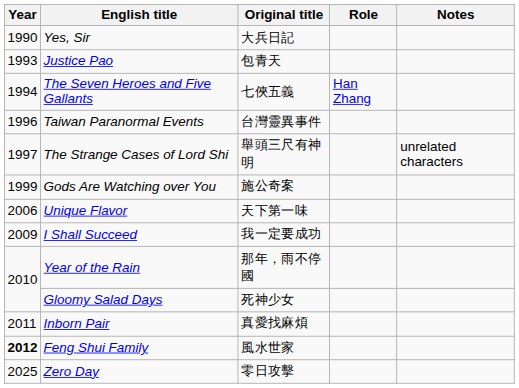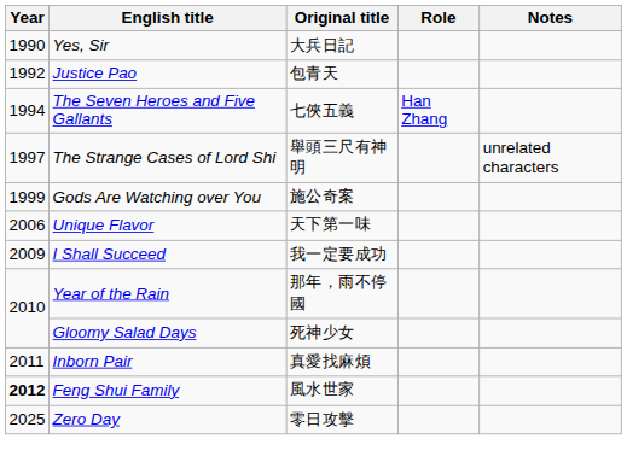 <table class="wikitable sortable">
 <tr>
 <th>Year</th>
 <th>English title</th>
 <th>Original title</th>
 <th>Role</th>
 <th class="unsortable">Notes</th>
 </tr>
 <tr>
 <td>1990</td>
 <td><em>Yes, Sir</em></td>
 <td>大兵日記</td>
 <td></td>
 <td></td>
 </tr>
 <tr>
-<td>1993</td>
+<td>1992</td>
 <td><em><a href='#'>Justice Pao</a></em></td>
 <td>包青天</td>
 <td></td>
 <td></td>
 </tr>
 <tr>
 <td>1994</td>
 <td><em><a href='#'>The Seven Heroes and Five Gallants</a></em></td>
 <td>七俠五義</td>
 <td><a href='#'>Han Zhang</a></td>
-<td></td>
-</tr>
-<tr>
-<td>1996</td>
-<td><em>Taiwan Paranormal Events</em></td>
-<td>台灣靈異事件</td>
-<td></td>
 <td></td>
 </tr>
 <tr>
 <td>1997</td>
 <td><em>The Strange Cases of Lord Shi</em></td>
 <td>舉頭三尺有神明</td>
 <td></td>
 <td>unrelated characters</td>
 </tr>
 <tr>
 <td>1999</td>
 <td><em>Gods Are Watching over You</em></td>
 <td>施公奇案</td>
 <td></td>
 <td></td>
 </tr>
 <tr>
 <td>2006</td>
 <td><em><a href='#'>Unique Flavor</a></em></td>
 <td>天下第一味</td>
 <td></td>
 <td></td>
 </tr>
 <tr>
 <td>2009</td>
 <td><em><a href='#'>I Shall Succeed</a></em></td>
 <td>我一定要成功</td>
 <td></td>
 <td></td>
 </tr>
 <tr>
 <td rowspan=2>2010</td>
 <td><em><a href='#'>Year of the Rain</a></em></td>
 <td>那年，雨不停國</td>
 <td></td>
 <td></td>
 </tr>
 <tr>
 <td><em><a href='#'>Gloomy Salad Days</a></em></td>
 <td>死神少女</td>
 <td></td>
 <td></td>
 </tr>
 <tr>
 <td>2011</td>
 <td><em><a href='#'>Inborn Pair</a></em></td>
 <td>真愛找麻煩</td>
 <td></td>
 <td></td>
 </tr>
 <tr>
 <td><strong>2012</strong></td>
 <td><em><a href='#'>Feng Shui Family</a></em></td>
 <td>風水世家</td>
 <td></td>
 <td></td>
 </tr>
 <tr>
 <td>2025</td>
 <td><em><a href='#'>Zero Day</a></em></td>
 <td>零日攻擊</td>
 <td></td>
 <td></td>
 </tr>
 </table>
